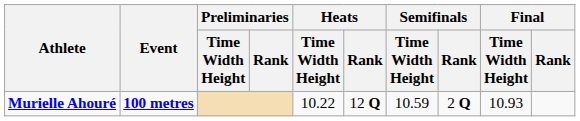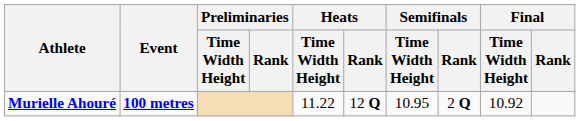 <table class=wikitable style="font-size:90%;">
 <tr>
 <th rowspan="2">Athlete</th>
 <th rowspan="2">Event</th>
 <th colspan="2">Preliminaries</th>
 <th colspan="2">Heats</th>
 <th colspan="2">Semifinals</th>
 <th colspan="2">Final</th>
 </tr>
 <tr>
 <th>Time<br>Width<br>Height</th>
 <th>Rank</th>
 <th>Time<br>Width<br>Height</th>
 <th>Rank</th>
 <th>Time<br>Width<br>Height</th>
 <th>Rank</th>
 <th>Time<br>Width<br>Height</th>
 <th>Rank</th>
 </tr>
 <tr style="border-top: single;">
 <td><strong><a href='#'>Murielle Ahouré</a></strong></td>
 <td><strong><a href='#'>100 metres</a></strong></td>
 <td colspan= 2 bgcolor="wheat"></td>
-<td align=center>10.22</td>
+<td align=center>11.22</td>
 <td align=center>12 <strong>Q</strong></td>
-<td align=center>10.59</td>
+<td align=center>10.95</td>
 <td align=center>2 <strong>Q</strong></td>
-<td align=center>10.93</td>
+<td align=center>10.92</td>
 <td align=center></td>
 </tr>
 </table>
